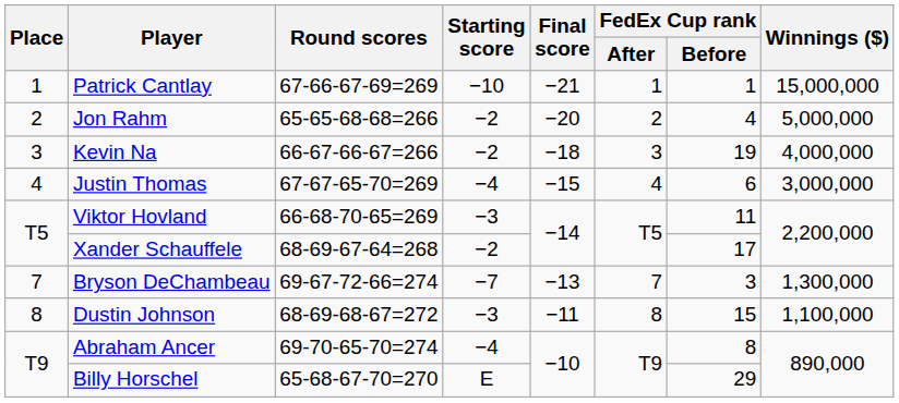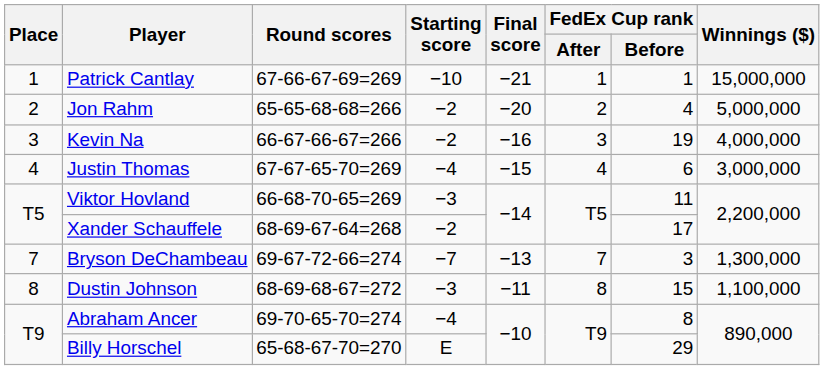 <table class=wikitable>
 <tr>
 <th rowspan=2>Place</th>
 <th rowspan=2>Player</th>
 <th rowspan=2>Round scores</th>
 <th rowspan=2>Starting<br>score</th>
 <th rowspan=2>Final<br>score</th>
 <th colspan=2>FedEx Cup rank</th>
 <th rowspan=2>Winnings ($)</th>
 </tr>
 <tr>
 <th>After</th>
 <th>Before</th>
 </tr>
 <tr>
 <td align=center>1</td>
 <td> <a href='#'>Patrick Cantlay</a></td>
 <td>67-66-67-69=269</td>
 <td align=center>−10</td>
 <td align=center>−21</td>
 <td align=right>1</td>
 <td align=right>1</td>
 <td align=center>15,000,000</td>
 </tr>
 <tr>
 <td align=center>2</td>
 <td> <a href='#'>Jon Rahm</a></td>
 <td>65-65-68-68=266</td>
 <td align=center>−2</td>
 <td align=center>−20</td>
 <td align=right>2</td>
 <td align=right>4</td>
 <td align=center>5,000,000</td>
 </tr>
 <tr>
 <td align=center>3</td>
 <td> <a href='#'>Kevin Na</a></td>
 <td>66-67-66-67=266</td>
 <td align=center>−2</td>
-<td align=center>−18</td>
+<td align=center>−16</td>
 <td align=right>3</td>
 <td align=right>19</td>
 <td align=center>4,000,000</td>
 </tr>
 <tr>
 <td align=center>4</td>
 <td> <a href='#'>Justin Thomas</a></td>
 <td>67-67-65-70=269</td>
 <td align=center>−4</td>
 <td align=center>−15</td>
 <td align=right>4</td>
 <td align=right>6</td>
 <td align=center>3,000,000</td>
 </tr>
 <tr>
 <td align=center rowspan=2>T5</td>
 <td> <a href='#'>Viktor Hovland</a></td>
 <td>66-68-70-65=269</td>
 <td align=center>−3</td>
 <td align=center rowspan=2>−14</td>
 <td rowspan=2 align=right>T5</td>
 <td align=right>11</td>
 <td align=center rowspan=2>2,200,000</td>
 </tr>
 <tr>
 <td> <a href='#'>Xander Schauffele</a></td>
 <td>68-69-67-64=268</td>
 <td align=center>−2</td>
 <td align=right>17</td>
 </tr>
 <tr>
 <td align=center>7</td>
 <td> <a href='#'>Bryson DeChambeau</a></td>
 <td>69-67-72-66=274</td>
 <td align=center>−7</td>
 <td align=center>−13</td>
 <td align=right>7</td>
 <td align=right>3</td>
 <td align=center>1,300,000</td>
 </tr>
 <tr>
 <td align=center>8</td>
 <td> <a href='#'>Dustin Johnson</a></td>
 <td>68-69-68-67=272</td>
 <td align=center>−3</td>
 <td align=center>−11</td>
 <td align=right>8</td>
 <td align=right>15</td>
 <td align=center>1,100,000</td>
 </tr>
 <tr>
 <td align=center rowspan=2>T9</td>
 <td> <a href='#'>Abraham Ancer</a></td>
 <td>69-70-65-70=274</td>
 <td align=center>−4</td>
 <td align=center rowspan=2>−10</td>
 <td rowspan=2 align=right>T9</td>
 <td align=right>8</td>
 <td align=center rowspan=2>890,000</td>
 </tr>
 <tr>
 <td> <a href='#'>Billy Horschel</a></td>
 <td>65-68-67-70=270</td>
 <td align=center>E</td>
 <td align=right>29</td>
 </tr>
 </table>
